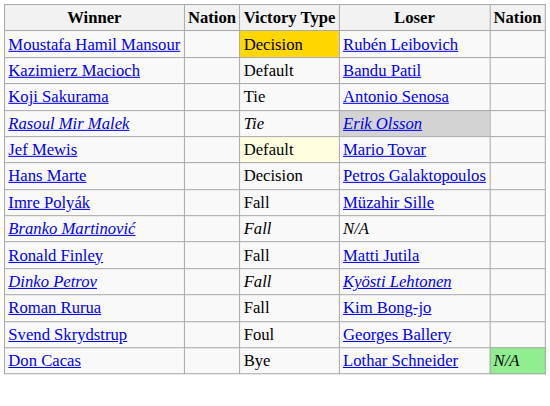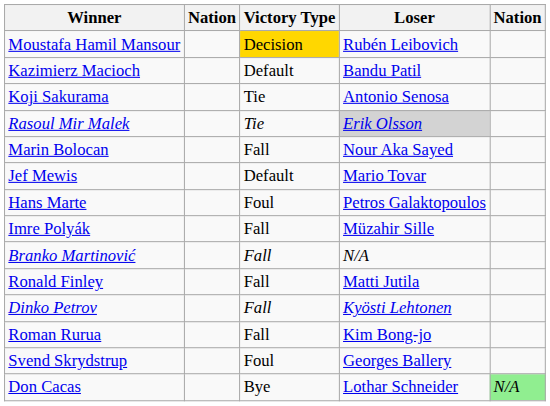 <table class="wikitable sortable" style="text-align:left;">
 <tr>
 <th>Winner</th>
 <th>Nation</th>
 <th>Victory Type</th>
 <th>Loser</th>
 <th>Nation</th>
 </tr>
 <tr>
 <td><a href='#'>Moustafa Hamil Mansour</a></td>
 <td></td>
 <td style="background: gold;">Decision</td>
 <td><a href='#'>Rubén Leibovich</a></td>
 <td></td>
 </tr>
 <tr>
 <td><a href='#'>Kazimierz Macioch</a></td>
 <td></td>
 <td>Default</td>
 <td><a href='#'>Bandu Patil</a></td>
 <td></td>
 </tr>
 <tr>
 <td><a href='#'>Koji Sakurama</a></td>
 <td></td>
 <td>Tie</td>
 <td><a href='#'>Antonio Senosa</a></td>
 <td></td>
 </tr>
 <tr style="font-style: italic">
 <td><a href='#'>Rasoul Mir Malek</a></td>
 <td></td>
 <td>Tie</td>
 <td style="background: lightgrey;"><a href='#'>Erik Olsson</a></td>
 <td></td>
 </tr>
 <tr>
+<td><a href='#'>Marin Bolocan</a></td>
+<td></td>
+<td>Fall</td>
+<td><a href='#'>Nour Aka Sayed</a></td>
+<td></td>
+</tr>
+<tr>
 <td><a href='#'>Jef Mewis</a></td>
 <td></td>
-<td style="background: lightyellow;">Default</td>
+<td>Default</td>
 <td><a href='#'>Mario Tovar</a></td>
 <td></td>
 </tr>
 <tr>
 <td><a href='#'>Hans Marte</a></td>
 <td></td>
-<td>Decision</td>
+<td>Foul</td>
 <td><a href='#'>Petros Galaktopoulos</a></td>
 <td></td>
 </tr>
 <tr>
 <td><a href='#'>Imre Polyák</a></td>
 <td></td>
 <td>Fall</td>
 <td><a href='#'>Müzahir Sille</a></td>
 <td></td>
 </tr>
 <tr style="font-style: italic">
 <td><a href='#'>Branko Martinović</a></td>
 <td></td>
 <td>Fall</td>
 <td><em>N/A</em></td>
 <td></td>
 </tr>
 <tr>
 <td><a href='#'>Ronald Finley</a></td>
 <td></td>
 <td>Fall</td>
 <td><a href='#'>Matti Jutila</a></td>
 <td></td>
 </tr>
 <tr style="font-style: italic">
 <td><a href='#'>Dinko Petrov</a></td>
 <td></td>
 <td>Fall</td>
 <td><a href='#'>Kyösti Lehtonen</a></td>
 <td></td>
 </tr>
 <tr>
 <td><a href='#'>Roman Rurua</a></td>
 <td></td>
 <td>Fall</td>
 <td><a href='#'>Kim Bong-jo</a></td>
 <td></td>
 </tr>
 <tr>
 <td><a href='#'>Svend Skrydstrup</a></td>
 <td></td>
 <td>Foul</td>
 <td><a href='#'>Georges Ballery</a></td>
 <td></td>
 </tr>
 <tr>
 <td><a href='#'>Don Cacas</a></td>
 <td></td>
 <td>Bye</td>
 <td><a href='#'>Lothar Schneider</a></td>
 <td style="background: lightgreen;"><em>N/A</em></td>
 </tr>
 </table>
